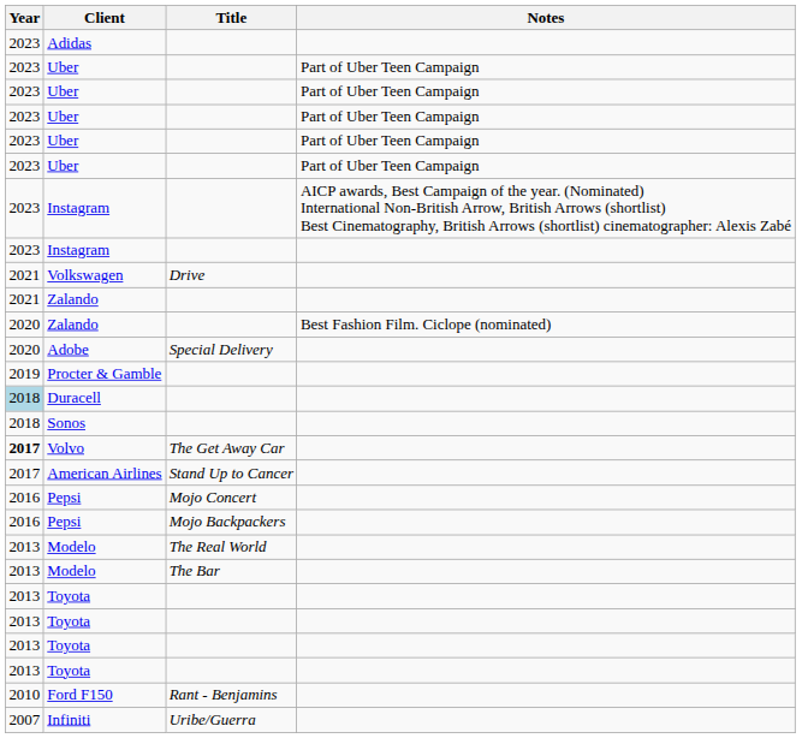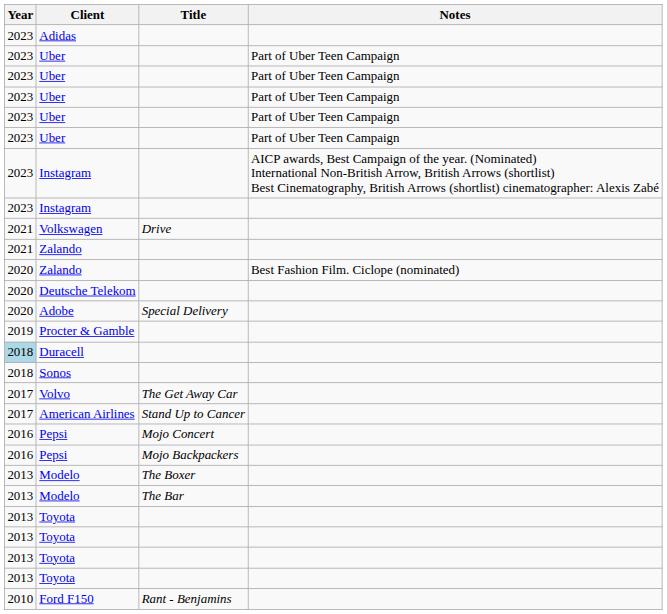 <table class="wikitable sortable">
 <tr>
 <th>Year</th>
 <th>Client</th>
 <th>Title</th>
 <th class="unsortable">Notes</th>
 </tr>
 <tr>
 <td>2023</td>
 <td><a href='#'>Adidas</a></td>
 <td></td>
 </tr>
 <tr>
 <td>2023</td>
 <td><a href='#'>Uber</a></td>
 <td></td>
 <td>Part of Uber Teen Campaign</td>
 </tr>
 <tr>
 <td>2023</td>
 <td><a href='#'>Uber</a></td>
 <td></td>
 <td>Part of Uber Teen Campaign</td>
 </tr>
 <tr>
 <td>2023</td>
 <td><a href='#'>Uber</a></td>
 <td></td>
 <td>Part of Uber Teen Campaign</td>
 </tr>
 <tr>
 <td>2023</td>
 <td><a href='#'>Uber</a></td>
 <td></td>
 <td>Part of Uber Teen Campaign</td>
 </tr>
 <tr>
 <td>2023</td>
 <td><a href='#'>Uber</a></td>
 <td></td>
 <td>Part of Uber Teen Campaign</td>
 </tr>
 <tr>
 <td>2023</td>
 <td><a href='#'>Instagram</a></td>
 <td></td>
 <td>AICP awards, Best Campaign of the year. (Nominated)<br>International Non-British Arrow,  British Arrows (shortlist)<br>Best Cinematography, British Arrows (shortlist) cinematographer: Alexis Zabé</td>
 </tr>
 <tr>
 <td>2023</td>
 <td><a href='#'>Instagram</a></td>
 <td></td>
 <td></td>
 </tr>
 <tr>
 <td>2021</td>
 <td><a href='#'>Volkswagen</a></td>
 <td><em>Drive</em></td>
 <td></td>
 </tr>
 <tr>
 <td>2021</td>
 <td><a href='#'>Zalando</a></td>
 <td></td>
 <td></td>
 </tr>
 <tr>
 <td>2020</td>
 <td><a href='#'>Zalando</a></td>
 <td></td>
 <td>Best Fashion Film. Ciclope (nominated)</td>
 </tr>
 <tr>
 <td>2020</td>
+<td><a href='#'>Deutsche Telekom</a></td>
+<td></td>
+<td></td>
+</tr>
+<tr>
+<td>2020</td>
 <td><a href='#'>Adobe</a></td>
 <td><em>Special Delivery</em></td>
 <td></td>
 </tr>
 <tr>
 <td>2019</td>
 <td><a href='#'>Procter & Gamble</a></td>
 <td></td>
 <td></td>
 </tr>
 <tr>
 <td style="background: lightblue;">2018</td>
 <td><a href='#'>Duracell</a></td>
 <td></td>
 <td></td>
 </tr>
 <tr>
 <td>2018</td>
 <td><a href='#'>Sonos</a></td>
 <td></td>
 <td></td>
 </tr>
 <tr>
-<td><strong>2017</strong></td>
+<td>2017</td>
 <td><a href='#'>Volvo</a></td>
 <td><em>The Get Away Car</em></td>
 <td></td>
 </tr>
 <tr>
 <td>2017</td>
 <td><a href='#'>American Airlines</a></td>
 <td><em>Stand Up to Cancer</em></td>
 <td></td>
 </tr>
 <tr>
 <td>2016</td>
 <td><a href='#'>Pepsi</a></td>
 <td><em>Mojo Concert</em></td>
 <td></td>
 </tr>
 <tr>
 <td>2016</td>
 <td><a href='#'>Pepsi</a></td>
 <td><em>Mojo Backpackers</em></td>
 <td></td>
 </tr>
 <tr>
 <td>2013</td>
 <td><a href='#'>Modelo</a></td>
-<td><em>The Real World</em></td>
+<td><em>The Boxer</em></td>
 <td></td>
 </tr>
 <tr>
 <td>2013</td>
 <td><a href='#'>Modelo</a></td>
 <td><em>The Bar</em></td>
 <td></td>
 </tr>
 <tr>
 <td>2013</td>
 <td><a href='#'>Toyota</a></td>
 <td></td>
 <td></td>
 </tr>
 <tr>
 <td>2013</td>
 <td><a href='#'>Toyota</a></td>
 <td></td>
 <td></td>
 </tr>
 <tr>
 <td>2013</td>
 <td><a href='#'>Toyota</a></td>
 <td></td>
 <td></td>
 </tr>
 <tr>
 <td>2013</td>
 <td><a href='#'>Toyota</a></td>
 <td></td>
 <td></td>
 </tr>
 <tr>
 <td>2010</td>
 <td><a href='#'>Ford F150</a></td>
 <td><em>Rant - Benjamins</em></td>
 <td></td>
 </tr>
-<tr>
-<td>2007</td>
-<td><a href='#'>Infiniti</a></td>
-<td><em>Uribe/Guerra</em></td>
-<td></td>
-</tr>
 </table>
